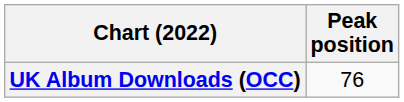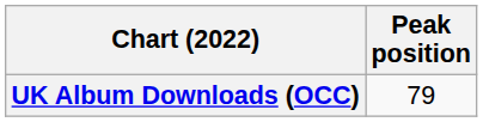 <table class="wikitable sortable plainrowheaders" style="text-align:center">
 <tr>
 <th scope="col">Chart (2022)</th>
 <th scope="col">Peak<br>position</th>
 </tr>
 <tr>
 <th scope="row"><a href='#'>UK Album Downloads</a> (<a href='#'>OCC</a>)</th>
-<td>76</td>
+<td>79</td>
 </tr>
 </table>
